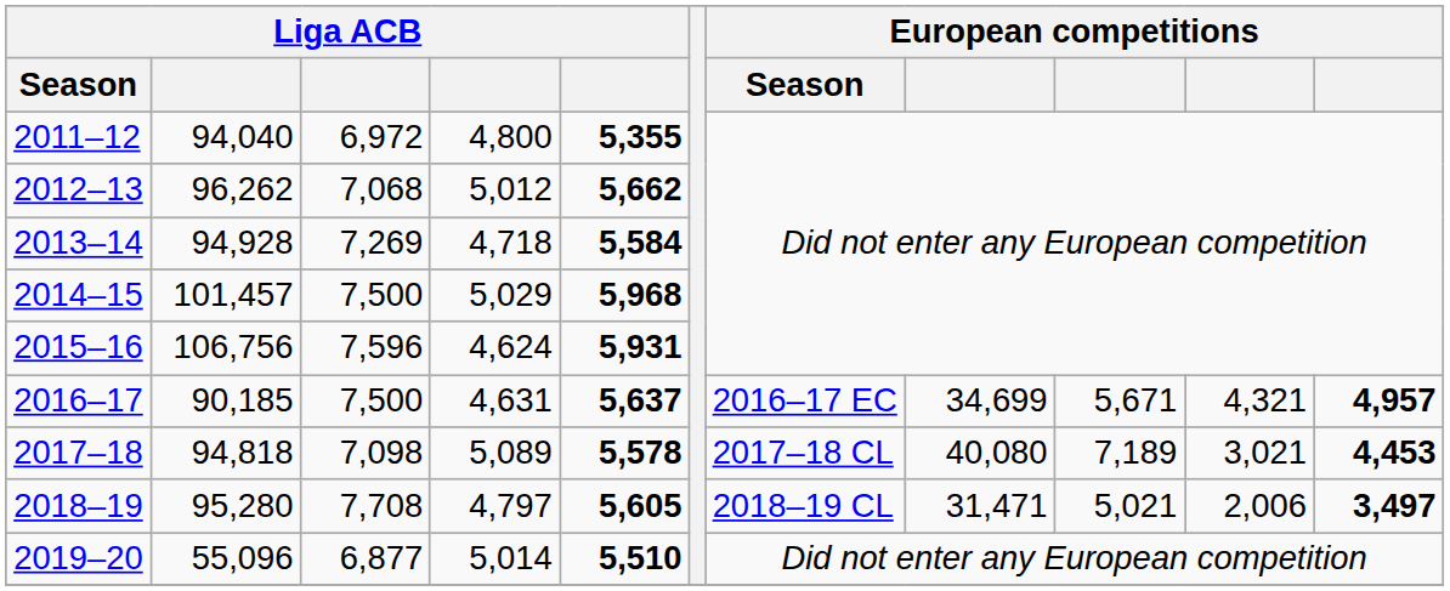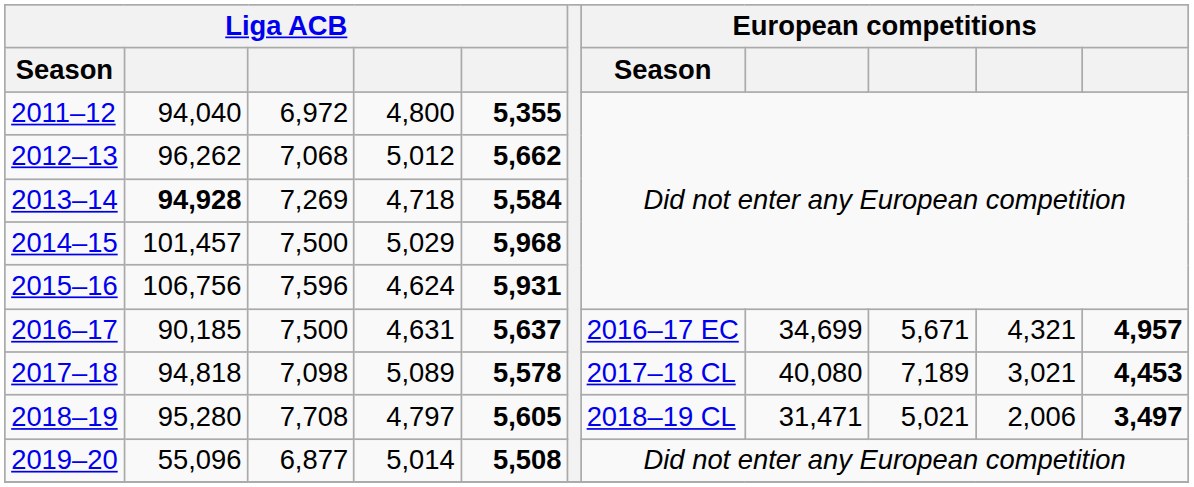 <table class="wikitable" style="text-align:right">
 <tr>
 <th colspan=5><a href='#'>Liga ACB</a></th>
 <th rowspan=11></th>
 <th colspan=5>European competitions</th>
 </tr>
 <tr>
 <th>Season</th>
 <th width=65></th>
 <th width=55></th>
 <th width=55></th>
 <th width=55></th>
 <th>Season</th>
 <th width=65></th>
 <th width=55></th>
 <th width=55></th>
 <th width=55></th>
 </tr>
 <tr>
 <td align=left><a href='#'>2011–12</a></td>
 <td>94,040</td>
 <td>6,972</td>
 <td>4,800</td>
 <td><strong>5,355</strong></td>
 <td align=center rowspan=5 colspan=5><em>Did not enter any European competition</em></td>
 </tr>
 <tr>
 <td align=left><a href='#'>2012–13</a></td>
 <td>96,262</td>
 <td>7,068</td>
 <td>5,012</td>
 <td><strong>5,662</strong></td>
 </tr>
 <tr>
 <td align=left><a href='#'>2013–14</a></td>
-<td>94,928</td>
+<td><strong>94,928</strong></td>
 <td>7,269</td>
 <td>4,718</td>
 <td><strong>5,584</strong></td>
 </tr>
 <tr>
 <td align=left><a href='#'>2014–15</a></td>
 <td>101,457</td>
 <td>7,500</td>
 <td>5,029</td>
 <td><strong>5,968</strong></td>
 </tr>
 <tr>
 <td align=left><a href='#'>2015–16</a></td>
 <td>106,756</td>
 <td>7,596</td>
 <td>4,624</td>
 <td><strong>5,931</strong></td>
 </tr>
 <tr>
 <td align=left><a href='#'>2016–17</a></td>
 <td>90,185</td>
 <td>7,500</td>
 <td>4,631</td>
 <td><strong>5,637</strong></td>
 <td align=left><a href='#'>2016–17 EC</a></td>
 <td>34,699</td>
 <td>5,671</td>
 <td>4,321</td>
 <td><strong>4,957</strong></td>
 </tr>
 <tr>
 <td align=left><a href='#'>2017–18</a></td>
 <td>94,818</td>
 <td>7,098</td>
 <td>5,089</td>
 <td><strong>5,578</strong></td>
 <td align=left><a href='#'>2017–18 CL</a></td>
 <td>40,080</td>
 <td>7,189</td>
 <td>3,021</td>
 <td><strong>4,453</strong></td>
 </tr>
 <tr>
 <td align=left><a href='#'>2018–19</a></td>
 <td>95,280</td>
 <td>7,708</td>
 <td>4,797</td>
 <td><strong>5,605</strong></td>
 <td align=left><a href='#'>2018–19 CL</a></td>
 <td>31,471</td>
 <td>5,021</td>
 <td>2,006</td>
 <td><strong>3,497</strong></td>
 </tr>
 <tr>
 <td align=left><a href='#'>2019–20</a></td>
 <td>55,096</td>
 <td>6,877</td>
 <td>5,014</td>
-<td><strong>5,510</strong></td>
+<td><strong>5,508</strong></td>
 <td align=center colspan=5><em>Did not enter any European competition</em></td>
 </tr>
 <tr>
 </tr>
 </table>
